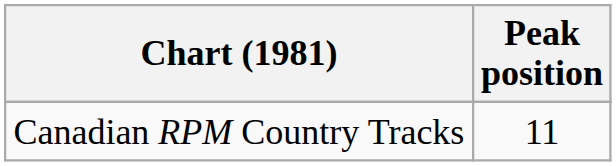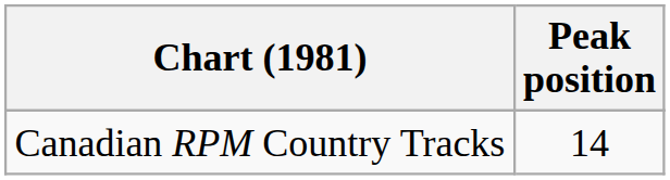 <table class="wikitable sortable">
 <tr>
 <th align="left">Chart (1981)</th>
 <th align="center">Peak<br>position</th>
 </tr>
 <tr>
 </tr>
 <tr>
 </tr>
 <tr>
 <td align="left">Canadian <em>RPM</em> Country Tracks</td>
-<td align="center">11</td>
+<td align="center">14</td>
 </tr>
 </table>
